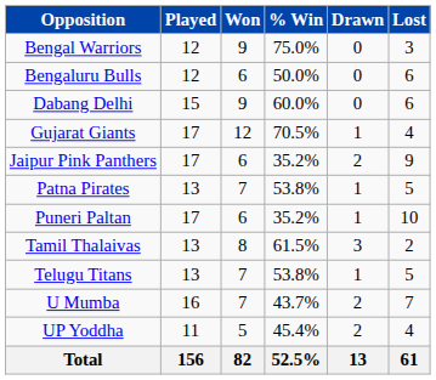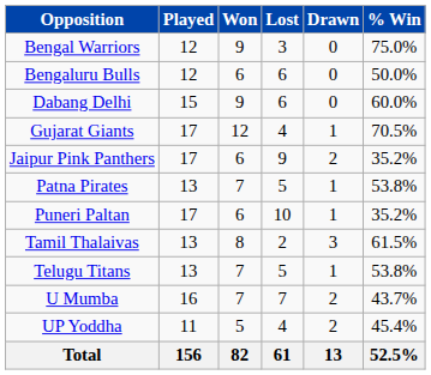 <table class="wikitable sortable" style="text-align: center; font-size: 100%" align="center" width:"80%">
 <tr>
 <th style="background:#04a; color:#fff;">Opposition</th>
 <th style="background:#04a; color:#fff;">Played</th>
 <th style="background:#04a; color:#fff;">Won</th>
+<th style="background:#04a; color:#fff;">Lost</th>
+<th style="background:#04a; color:#fff;">Drawn</th>
 <th style="background:#04a; color:#fff;">% Win</th>
-<th style="background:#04a; color:#fff;">Drawn</th>
-<th style="background:#04a; color:#fff;">Lost</th>
 </tr>
 <tr>
 <td><a href='#'>Bengal Warriors</a></td>
 <td>12</td>
 <td>9</td>
+<td>3</td>
+<td>0</td>
 <td>75.0%</td>
-<td>0</td>
-<td>3</td>
 </tr>
 <tr>
 <td><a href='#'>Bengaluru Bulls</a></td>
 <td>12</td>
 <td>6</td>
+<td>6</td>
+<td>0</td>
 <td>50.0%</td>
-<td>0</td>
-<td>6</td>
 </tr>
 <tr>
 <td><a href='#'>Dabang Delhi</a></td>
 <td>15</td>
 <td>9</td>
+<td>6</td>
+<td>0</td>
 <td>60.0%</td>
-<td>0</td>
-<td>6</td>
 </tr>
 <tr>
 <td><a href='#'>Gujarat Giants</a></td>
 <td>17</td>
 <td>12</td>
+<td>4</td>
+<td>1</td>
 <td>70.5%</td>
-<td>1</td>
-<td>4</td>
 </tr>
 <tr>
 <td><a href='#'>Jaipur Pink Panthers</a></td>
 <td>17</td>
 <td>6</td>
+<td>9</td>
+<td>2</td>
 <td>35.2%</td>
-<td>2</td>
-<td>9</td>
 </tr>
 <tr>
 <td><a href='#'>Patna Pirates</a></td>
 <td>13</td>
 <td>7</td>
+<td>5</td>
+<td>1</td>
 <td>53.8%</td>
-<td>1</td>
-<td>5</td>
 </tr>
 <tr>
 <td><a href='#'>Puneri Paltan</a></td>
 <td>17</td>
 <td>6</td>
+<td>10</td>
+<td>1</td>
 <td>35.2%</td>
-<td>1</td>
-<td>10</td>
 </tr>
 <tr>
 <td><a href='#'>Tamil Thalaivas</a></td>
 <td>13</td>
 <td>8</td>
+<td>2</td>
+<td>3</td>
 <td>61.5%</td>
-<td>3</td>
-<td>2</td>
 </tr>
 <tr>
 <td><a href='#'>Telugu Titans</a></td>
 <td>13</td>
 <td>7</td>
+<td>5</td>
+<td>1</td>
 <td>53.8%</td>
-<td>1</td>
-<td>5</td>
 </tr>
 <tr>
 <td><a href='#'>U Mumba</a></td>
 <td>16</td>
 <td>7</td>
+<td>7</td>
+<td>2</td>
 <td>43.7%</td>
-<td>2</td>
-<td>7</td>
 </tr>
 <tr>
 <td><a href='#'>UP Yoddha</a></td>
 <td>11</td>
 <td>5</td>
+<td>4</td>
+<td>2</td>
 <td>45.4%</td>
-<td>2</td>
-<td>4</td>
 </tr>
 <tr>
 <th>Total</th>
 <th>156</th>
 <th>82</th>
+<th>61</th>
+<th>13</th>
 <th>52.5%</th>
-<th>13</th>
-<th>61</th>
 </tr>
 </table>
